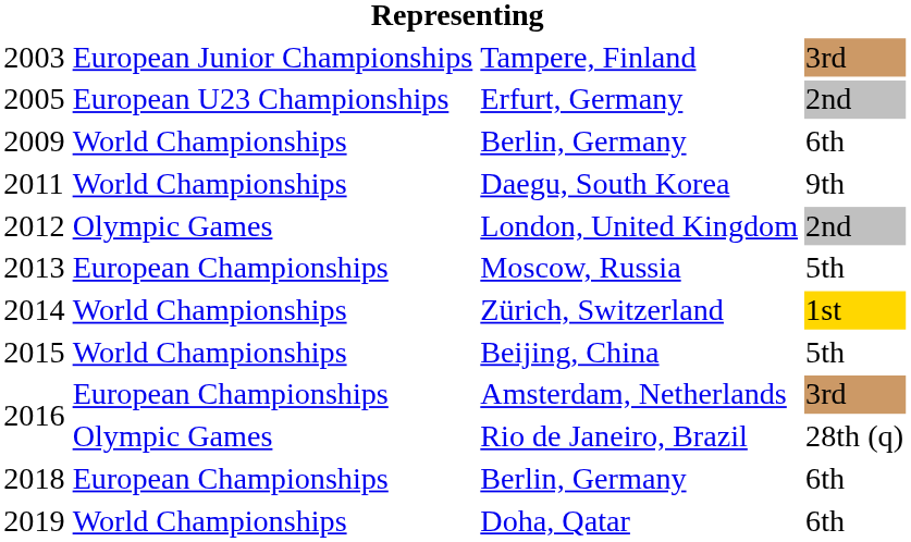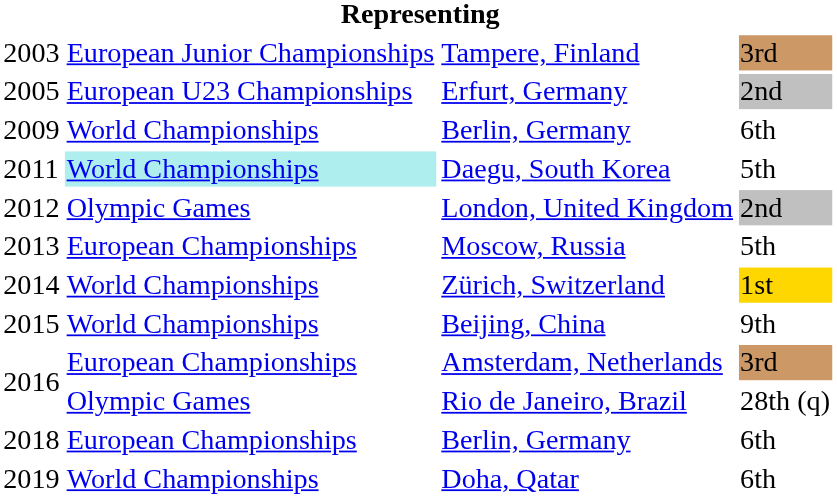 <table>
 <tr>
 <th colspan="6">Representing </th>
 </tr>
 <tr>
 <td>2003</td>
 <td><a href='#'>European Junior Championships</a></td>
 <td><a href='#'>Tampere, Finland</a></td>
 <td bgcolor=cc9966>3rd</td>
 <td></td>
 </tr>
 <tr>
 <td>2005</td>
 <td><a href='#'>European U23 Championships</a></td>
 <td><a href='#'>Erfurt, Germany</a></td>
 <td bgcolor=silver>2nd</td>
 <td><a href='#'></a></td>
 </tr>
 <tr>
 <td>2009</td>
 <td><a href='#'>World Championships</a></td>
 <td><a href='#'>Berlin, Germany</a></td>
 <td>6th</td>
 <td><a href='#'></a></td>
 </tr>
 <tr>
 <td>2011</td>
-<td><a href='#'>World Championships</a></td>
+<td style="background: paleturquoise;"><a href='#'>World Championships</a></td>
 <td><a href='#'>Daegu, South Korea</a></td>
-<td>9th</td>
+<td>5th</td>
 <td><a href='#'></a></td>
 </tr>
 <tr>
 <td>2012</td>
 <td><a href='#'>Olympic Games</a></td>
 <td><a href='#'>London, United Kingdom</a></td>
 <td bgcolor=silver>2nd</td>
 <td><a href='#'></a></td>
 </tr>
 <tr>
 <td>2013</td>
 <td><a href='#'>European Championships</a></td>
 <td><a href='#'>Moscow, Russia</a></td>
 <td>5th</td>
 <td><a href='#'></a></td>
 </tr>
 <tr>
 <td>2014</td>
 <td><a href='#'>World Championships</a></td>
 <td><a href='#'>Zürich, Switzerland</a></td>
 <td bgcolor=gold>1st</td>
 <td><a href='#'></a></td>
 </tr>
 <tr>
 <td>2015</td>
 <td><a href='#'>World Championships</a></td>
 <td><a href='#'>Beijing, China</a></td>
-<td>5th</td>
+<td>9th</td>
 <td><a href='#'></a></td>
 </tr>
 <tr>
 <td rowspan=2>2016</td>
 <td><a href='#'>European Championships</a></td>
 <td><a href='#'>Amsterdam, Netherlands</a></td>
 <td bgcolor=cc9966>3rd</td>
 <td><a href='#'></a></td>
 </tr>
 <tr>
 <td><a href='#'>Olympic Games</a></td>
 <td><a href='#'>Rio de Janeiro, Brazil</a></td>
 <td>28th (q)</td>
 <td><a href='#'></a></td>
 </tr>
 <tr>
 <td>2018</td>
 <td><a href='#'>European Championships</a></td>
 <td><a href='#'>Berlin, Germany</a></td>
 <td>6th</td>
 <td><a href='#'></a></td>
 </tr>
 <tr>
 <td>2019</td>
 <td><a href='#'>World Championships</a></td>
 <td><a href='#'>Doha, Qatar</a></td>
 <td>6th</td>
 <td><a href='#'></a></td>
 </tr>
 </table>
